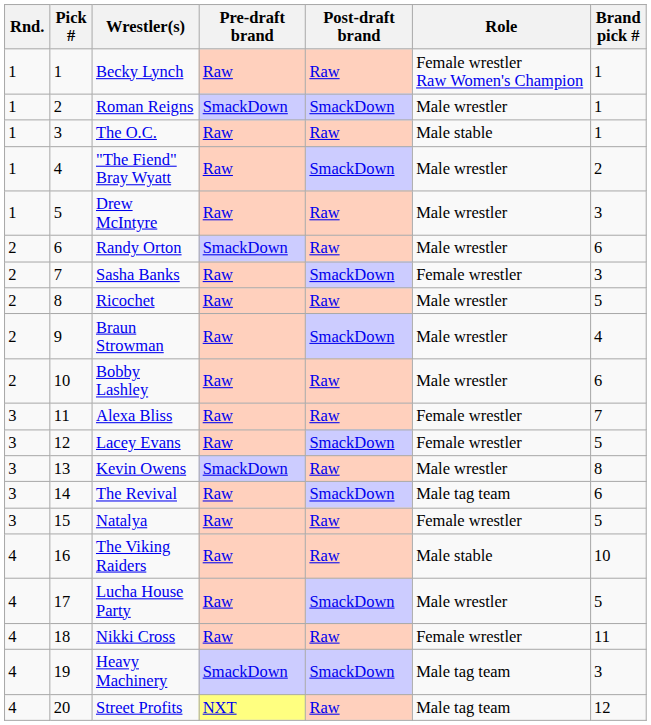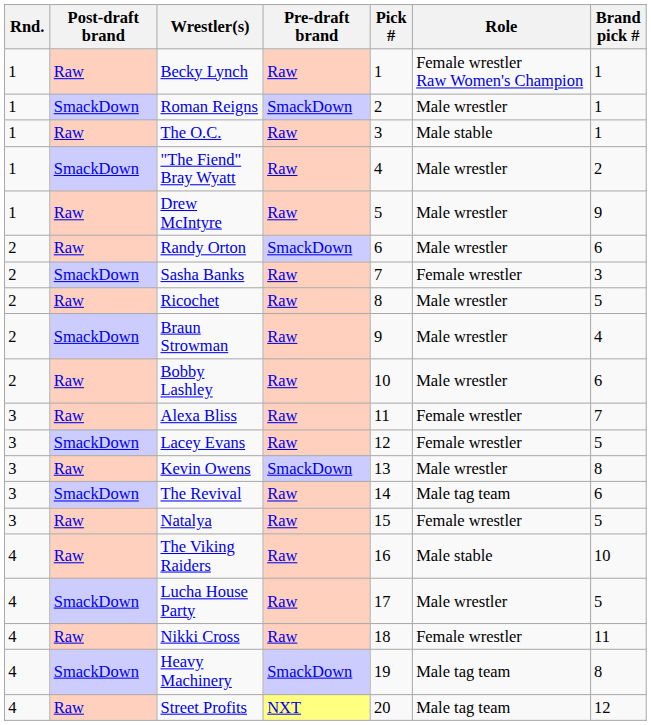 <table class="wikitable sortable" style="width: 100%">
 <tr>
 <th width="5%">Rnd.</th>
-<th width="5%">Pick #</th>
+<th width="15%">Post-draft brand</th>
 <th width="15%">Wrestler(s)</th>
 <th width="15%">Pre-draft brand</th>
-<th width="15%">Post-draft brand</th>
+<th width="5%">Pick #</th>
 <th width="25%">Role</th>
 <th width="5%">Brand pick #</th>
 </tr>
 <tr>
 <td>1</td>
-<td>1</td>
+<td style="background:#ffd0bd"><a href='#'>Raw</a></td>
 <td><a href='#'>Becky Lynch</a></td>
 <td style="background:#ffd0bd"><a href='#'>Raw</a></td>
-<td style="background:#ffd0bd"><a href='#'>Raw</a></td>
+<td>1</td>
 <td>Female wrestler<br><a href='#'>Raw Women's Champion</a></td>
 <td>1</td>
 </tr>
 <tr>
 <td>1</td>
-<td>2</td>
+<td style="background:#ccf;"><a href='#'>SmackDown</a></td>
 <td><a href='#'>Roman Reigns</a></td>
 <td style="background:#ccf;"><a href='#'>SmackDown</a></td>
-<td style="background:#ccf;"><a href='#'>SmackDown</a></td>
+<td>2</td>
 <td>Male wrestler</td>
 <td>1</td>
 </tr>
 <tr>
 <td>1</td>
-<td>3</td>
+<td style="background:#ffd0bd"><a href='#'>Raw</a></td>
 <td><a href='#'>The O.C.</a><br></td>
 <td style="background:#ffd0bd"><a href='#'>Raw</a></td>
-<td style="background:#ffd0bd"><a href='#'>Raw</a></td>
+<td>3</td>
 <td>Male stable<br></td>
 <td>1</td>
 </tr>
 <tr>
 <td>1</td>
-<td>4</td>
+<td style="background:#ccf;"><a href='#'>SmackDown</a></td>
 <td><a href='#'>"The Fiend" Bray Wyatt</a></td>
 <td style="background:#ffd0bd"><a href='#'>Raw</a></td>
-<td style="background:#ccf;"><a href='#'>SmackDown</a></td>
+<td>4</td>
 <td>Male wrestler</td>
 <td>2</td>
 </tr>
 <tr>
 <td>1</td>
-<td>5</td>
+<td style="background:#ffd0bd"><a href='#'>Raw</a></td>
 <td><a href='#'>Drew McIntyre</a></td>
 <td style="background:#ffd0bd"><a href='#'>Raw</a></td>
-<td style="background:#ffd0bd"><a href='#'>Raw</a></td>
+<td>5</td>
 <td>Male wrestler</td>
-<td>3</td>
+<td>9</td>
 </tr>
 <tr>
 <td>2</td>
-<td>6</td>
+<td style="background:#ffd0bd"><a href='#'>Raw</a></td>
 <td><a href='#'>Randy Orton</a></td>
 <td style="background:#ccf;"><a href='#'>SmackDown</a></td>
-<td style="background:#ffd0bd"><a href='#'>Raw</a></td>
+<td>6</td>
 <td>Male wrestler</td>
 <td>6</td>
 </tr>
 <tr>
 <td>2</td>
-<td>7</td>
+<td style="background:#ccf;"><a href='#'>SmackDown</a></td>
 <td><a href='#'>Sasha Banks</a></td>
 <td style="background:#ffd0bd"><a href='#'>Raw</a></td>
-<td style="background:#ccf;"><a href='#'>SmackDown</a></td>
+<td>7</td>
 <td>Female wrestler</td>
 <td>3</td>
 </tr>
 <tr>
 <td>2</td>
-<td>8</td>
+<td style="background:#ffd0bd"><a href='#'>Raw</a></td>
 <td><a href='#'>Ricochet</a></td>
 <td style="background:#ffd0bd"><a href='#'>Raw</a></td>
-<td style="background:#ffd0bd"><a href='#'>Raw</a></td>
+<td>8</td>
 <td>Male wrestler</td>
 <td>5</td>
 </tr>
 <tr>
 <td>2</td>
-<td>9</td>
+<td style="background:#ccf;"><a href='#'>SmackDown</a></td>
 <td><a href='#'>Braun Strowman</a></td>
 <td style="background:#ffd0bd"><a href='#'>Raw</a></td>
-<td style="background:#ccf;"><a href='#'>SmackDown</a></td>
+<td>9</td>
 <td>Male wrestler</td>
 <td>4</td>
 </tr>
 <tr>
 <td>2</td>
-<td>10</td>
+<td style="background:#ffd0bd"><a href='#'>Raw</a></td>
 <td><a href='#'>Bobby Lashley</a></td>
 <td style="background:#ffd0bd"><a href='#'>Raw</a></td>
-<td style="background:#ffd0bd"><a href='#'>Raw</a></td>
+<td>10</td>
 <td>Male wrestler</td>
 <td>6</td>
 </tr>
 <tr>
 <td>3</td>
-<td>11</td>
+<td style="background:#ffd0bd"><a href='#'>Raw</a></td>
 <td><a href='#'>Alexa Bliss</a></td>
 <td style="background:#ffd0bd"><a href='#'>Raw</a></td>
-<td style="background:#ffd0bd"><a href='#'>Raw</a></td>
+<td>11</td>
 <td>Female wrestler</td>
 <td>7</td>
 </tr>
 <tr>
 <td>3</td>
-<td>12</td>
+<td style="background:#ccf;"><a href='#'>SmackDown</a></td>
 <td><a href='#'>Lacey Evans</a></td>
 <td style="background:#ffd0bd"><a href='#'>Raw</a></td>
-<td style="background:#ccf;"><a href='#'>SmackDown</a></td>
+<td>12</td>
 <td>Female wrestler</td>
 <td>5</td>
 </tr>
 <tr>
 <td>3</td>
-<td>13</td>
+<td style="background:#ffd0bd"><a href='#'>Raw</a></td>
 <td><a href='#'>Kevin Owens</a></td>
 <td style="background:#ccf;"><a href='#'>SmackDown</a></td>
-<td style="background:#ffd0bd"><a href='#'>Raw</a></td>
+<td>13</td>
 <td>Male wrestler</td>
 <td>8</td>
 </tr>
 <tr>
 <td>3</td>
-<td>14</td>
+<td style="background:#ccf;"><a href='#'>SmackDown</a></td>
 <td><a href='#'>The Revival</a><br></td>
 <td style="background:#ffd0bd"><a href='#'>Raw</a></td>
-<td style="background:#ccf;"><a href='#'>SmackDown</a></td>
+<td>14</td>
 <td>Male tag team<br></td>
 <td>6</td>
 </tr>
 <tr>
 <td>3</td>
-<td>15</td>
+<td style="background:#ffd0bd"><a href='#'>Raw</a></td>
 <td><a href='#'>Natalya</a></td>
 <td style="background:#ffd0bd"><a href='#'>Raw</a></td>
-<td style="background:#ffd0bd"><a href='#'>Raw</a></td>
+<td>15</td>
 <td>Female wrestler</td>
 <td>5</td>
 </tr>
 <tr>
 <td>4</td>
-<td>16</td>
+<td style="background:#ffd0bd"><a href='#'>Raw</a></td>
 <td><a href='#'>The Viking Raiders</a><br></td>
 <td style="background:#ffd0bd"><a href='#'>Raw</a></td>
-<td style="background:#ffd0bd"><a href='#'>Raw</a></td>
+<td>16</td>
 <td>Male stable</td>
 <td>10</td>
 </tr>
 <tr>
 <td>4</td>
-<td>17</td>
+<td style="background:#ccf;"><a href='#'>SmackDown</a></td>
 <td><a href='#'>Lucha House Party</a><br></td>
 <td style="background:#ffd0bd"><a href='#'>Raw</a></td>
-<td style="background:#ccf;"><a href='#'>SmackDown</a></td>
+<td>17</td>
 <td>Male wrestler</td>
 <td>5</td>
 </tr>
 <tr>
 <td>4</td>
-<td>18</td>
+<td style="background:#ffd0bd"><a href='#'>Raw</a></td>
 <td><a href='#'>Nikki Cross</a></td>
 <td style="background:#ffd0bd"><a href='#'>Raw</a></td>
-<td style="background:#ffd0bd"><a href='#'>Raw</a></td>
+<td>18</td>
 <td>Female wrestler</td>
 <td>11</td>
 </tr>
 <tr>
 <td>4</td>
-<td>19</td>
+<td style="background:#ccf;"><a href='#'>SmackDown</a></td>
 <td><a href='#'>Heavy Machinery</a> <br></td>
 <td style="background:#ccf;"><a href='#'>SmackDown</a></td>
-<td style="background:#ccf;"><a href='#'>SmackDown</a></td>
+<td>19</td>
 <td>Male tag team</td>
-<td>3</td>
+<td>8</td>
 </tr>
 <tr>
 <td>4</td>
-<td>20</td>
+<td style="background:#ffd0bd"><a href='#'>Raw</a></td>
 <td><a href='#'>Street Profits</a><br></td>
 <td style="background:#FFFF80;"><a href='#'>NXT</a></td>
-<td style="background:#ffd0bd"><a href='#'>Raw</a></td>
+<td>20</td>
 <td>Male tag team</td>
 <td>12</td>
 </tr>
 </table>
